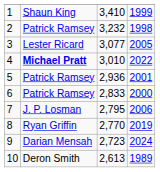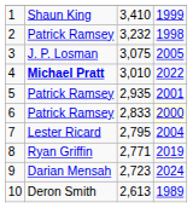 <table class="wikitable">
 <tr>
 </tr>
 <tr>
 <td>1</td>
 <td><a href='#'>Shaun King</a></td>
 <td>3,410</td>
 <td><a href='#'>1999</a></td>
 </tr>
 <tr>
 <td>2</td>
 <td><a href='#'>Patrick Ramsey</a></td>
 <td>3,232</td>
 <td><a href='#'>1998</a></td>
 </tr>
 <tr>
 <td>3</td>
-<td><a href='#'>Lester Ricard</a></td>
-<td>3,077</td>
+<td><a href='#'>J. P. Losman</a></td>
+<td>3,075</td>
 <td><a href='#'>2005</a></td>
 </tr>
 <tr>
 <td>4</td>
 <td><strong><a href='#'>Michael Pratt</a></strong></td>
 <td>3,010</td>
 <td><a href='#'>2022</a></td>
 </tr>
 <tr>
 <td>5</td>
 <td><a href='#'>Patrick Ramsey</a></td>
-<td>2,936</td>
+<td>2,935</td>
 <td><a href='#'>2001</a></td>
 </tr>
 <tr>
 <td>6</td>
 <td><a href='#'>Patrick Ramsey</a></td>
 <td>2,833</td>
 <td style="background: lightyellow;"><a href='#'>2000</a></td>
 </tr>
 <tr>
 <td>7</td>
-<td><a href='#'>J. P. Losman</a></td>
+<td><a href='#'>Lester Ricard</a></td>
 <td>2,795</td>
-<td><a href='#'>2006</a></td>
+<td><a href='#'>2004</a></td>
 </tr>
 <tr>
 <td>8</td>
 <td><a href='#'>Ryan Griffin</a></td>
-<td>2,770</td>
+<td>2,771</td>
 <td><a href='#'>2019</a></td>
 </tr>
 <tr>
 <td>9</td>
 <td><a href='#'>Darian Mensah</a></td>
 <td>2,723</td>
 <td><a href='#'>2024</a></td>
 </tr>
 <tr>
 <td>10</td>
 <td>Deron Smith</td>
 <td>2,613</td>
 <td><a href='#'>1989</a></td>
 </tr>
 </table>
